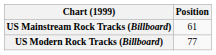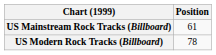 <table class="wikitable sortable plainrowheaders" style="text-align:center">
 <tr>
 <th>Chart (1999)</th>
 <th>Position</th>
 </tr>
 <tr>
 <th scope="row">US Mainstream Rock Tracks (<em>Billboard</em>)</th>
 <td>61</td>
 </tr>
 <tr>
 <th scope="row">US Modern Rock Tracks (<em>Billboard</em>)</th>
-<td>77</td>
+<td>78</td>
 </tr>
 </table>
